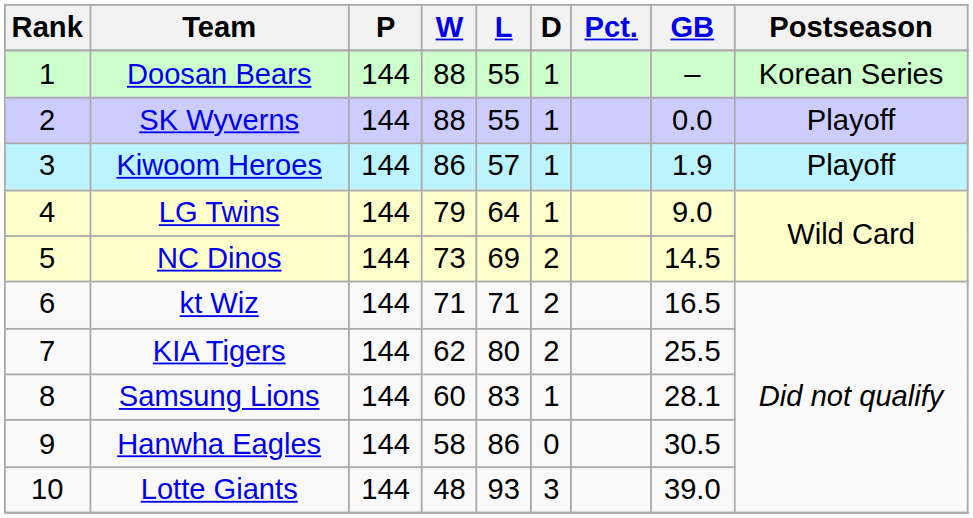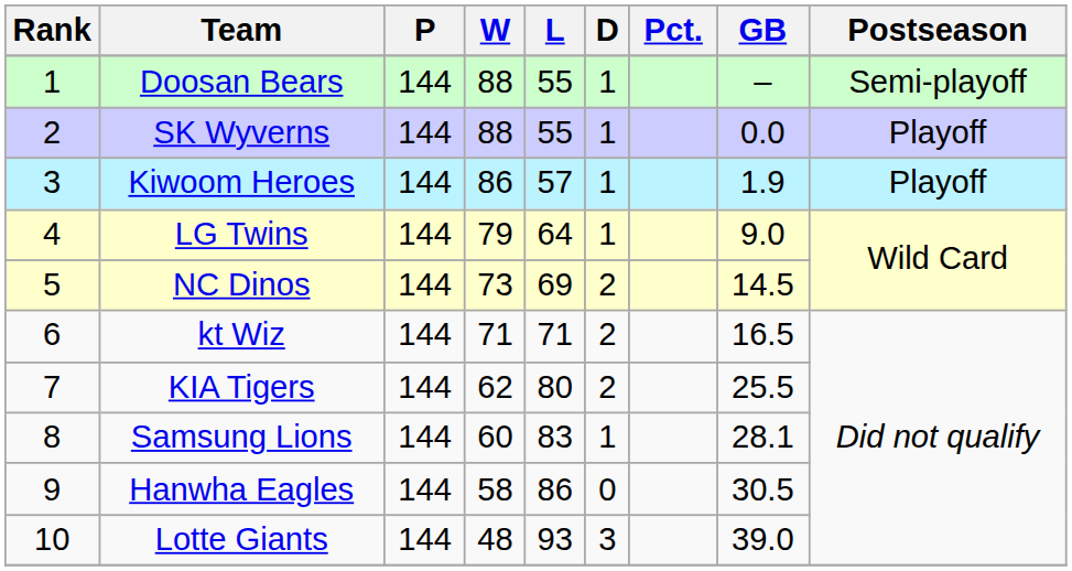 <table class="wikitable plainrowheaders" width="60%" style="text-align:center;">
 <tr>
 <th scope="col" width="5%">Rank</th>
 <th>Team</th>
 <th>P</th>
 <th><a href='#'>W</a></th>
 <th><a href='#'>L</a></th>
 <th>D</th>
 <th><a href='#'>Pct.</a></th>
 <th><a href='#'>GB</a></th>
 <th>Postseason</th>
 </tr>
 <tr>
 </tr>
 <tr style="background-color:#ccffcc;">
 <td>1</td>
 <td><a href='#'>Doosan Bears</a></td>
 <td>144</td>
 <td>88</td>
 <td>55</td>
 <td>1</td>
 <td></td>
 <td>–</td>
-<td>Korean Series</td>
+<td>Semi-playoff</td>
 </tr>
 <tr style="background-color:#ccccff;">
 <td>2</td>
 <td><a href='#'>SK Wyverns</a></td>
 <td>144</td>
 <td>88</td>
 <td>55</td>
 <td>1</td>
 <td></td>
 <td>0.0</td>
 <td>Playoff</td>
 </tr>
 <tr style="background-color:#BBF3FF;">
 <td>3</td>
 <td><a href='#'>Kiwoom Heroes</a></td>
 <td>144</td>
 <td>86</td>
 <td>57</td>
 <td>1</td>
 <td></td>
 <td>1.9</td>
 <td>Playoff</td>
 </tr>
 <tr style="background-color:#ffffcc;">
 <td>4</td>
 <td><a href='#'>LG Twins</a></td>
 <td>144</td>
 <td>79</td>
 <td>64</td>
 <td>1</td>
 <td></td>
 <td>9.0</td>
 <td rowspan="2">Wild Card</td>
 </tr>
 <tr style="background-color:#ffffcc;">
 <td>5</td>
 <td><a href='#'>NC Dinos</a></td>
 <td>144</td>
 <td>73</td>
 <td>69</td>
 <td>2</td>
 <td></td>
 <td>14.5</td>
 </tr>
 <tr>
 <td>6</td>
 <td><a href='#'>kt Wiz</a></td>
 <td>144</td>
 <td>71</td>
 <td>71</td>
 <td>2</td>
 <td></td>
 <td>16.5</td>
 <td rowspan="5"><em>Did not qualify</em></td>
 </tr>
 <tr>
 <td>7</td>
 <td><a href='#'>KIA Tigers</a></td>
 <td>144</td>
 <td>62</td>
 <td>80</td>
 <td>2</td>
 <td></td>
 <td>25.5</td>
 </tr>
 <tr>
 <td>8</td>
 <td><a href='#'>Samsung Lions</a></td>
 <td>144</td>
 <td>60</td>
 <td>83</td>
 <td>1</td>
 <td></td>
 <td>28.1</td>
 </tr>
 <tr>
 <td>9</td>
 <td><a href='#'>Hanwha Eagles</a></td>
 <td>144</td>
 <td>58</td>
 <td>86</td>
 <td>0</td>
 <td></td>
 <td>30.5</td>
 </tr>
 <tr>
 <td>10</td>
 <td><a href='#'>Lotte Giants</a></td>
 <td>144</td>
 <td>48</td>
 <td>93</td>
 <td>3</td>
 <td></td>
 <td>39.0</td>
 </tr>
 <tr>
 </tr>
 </table>
